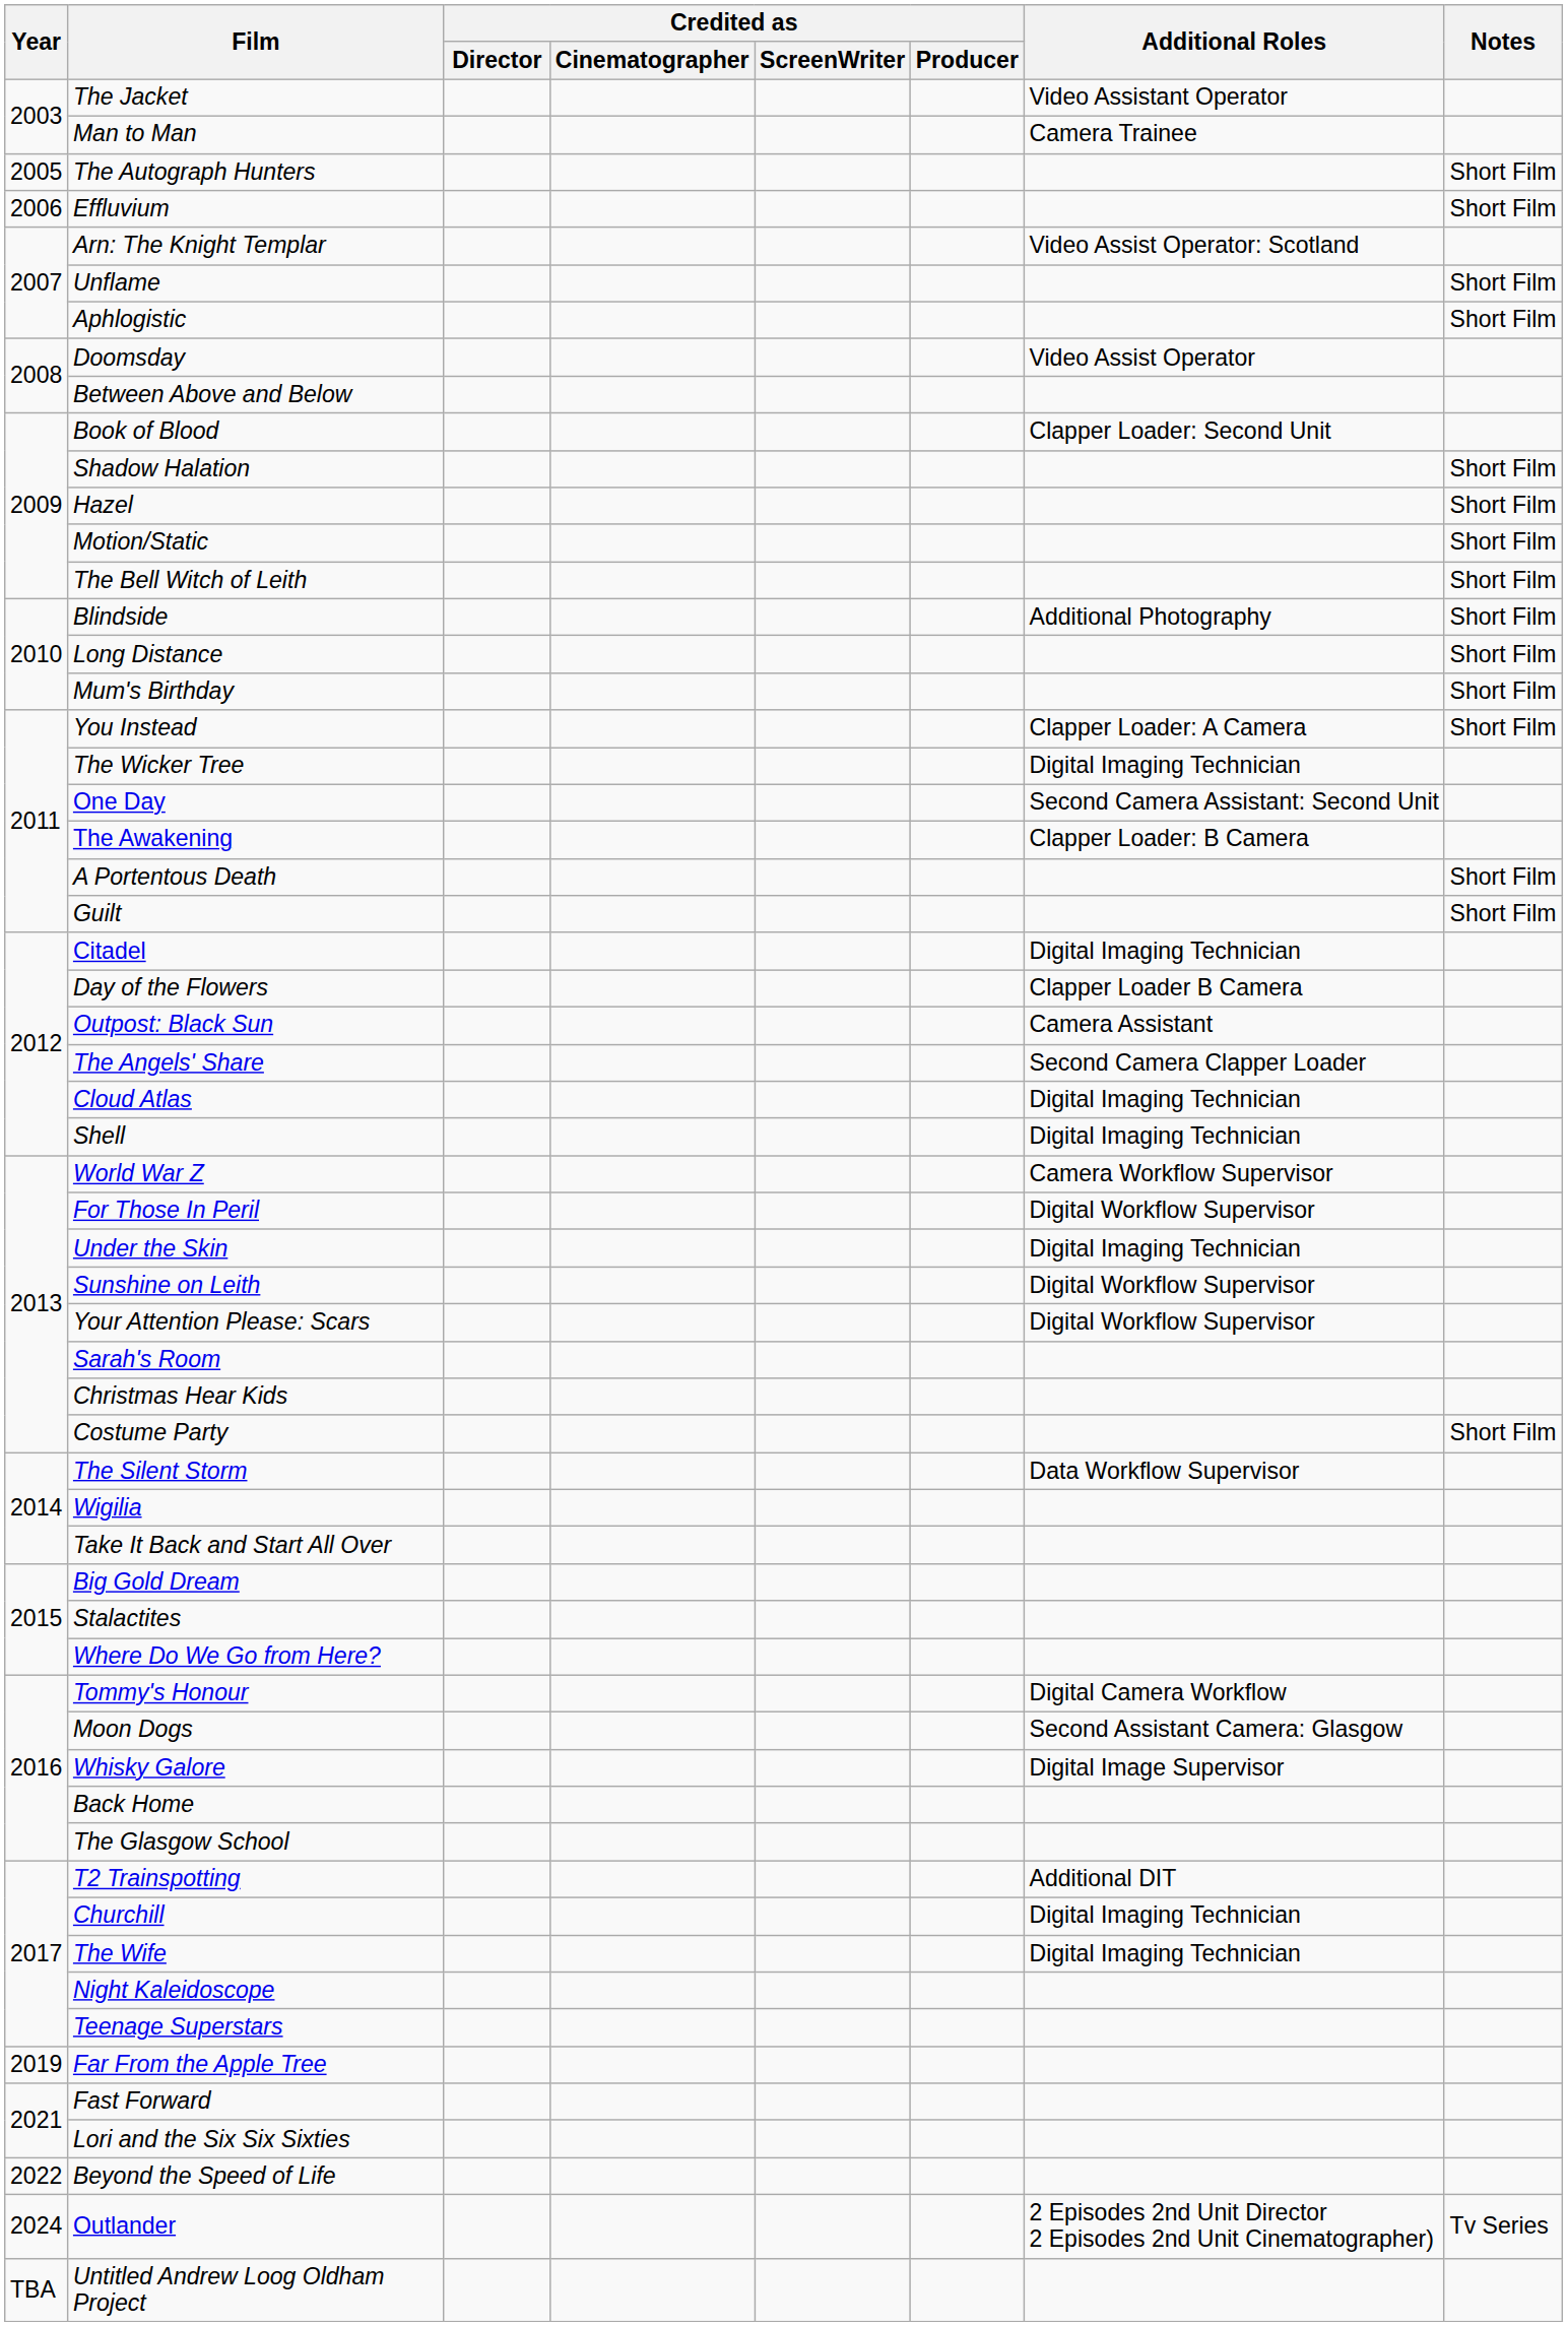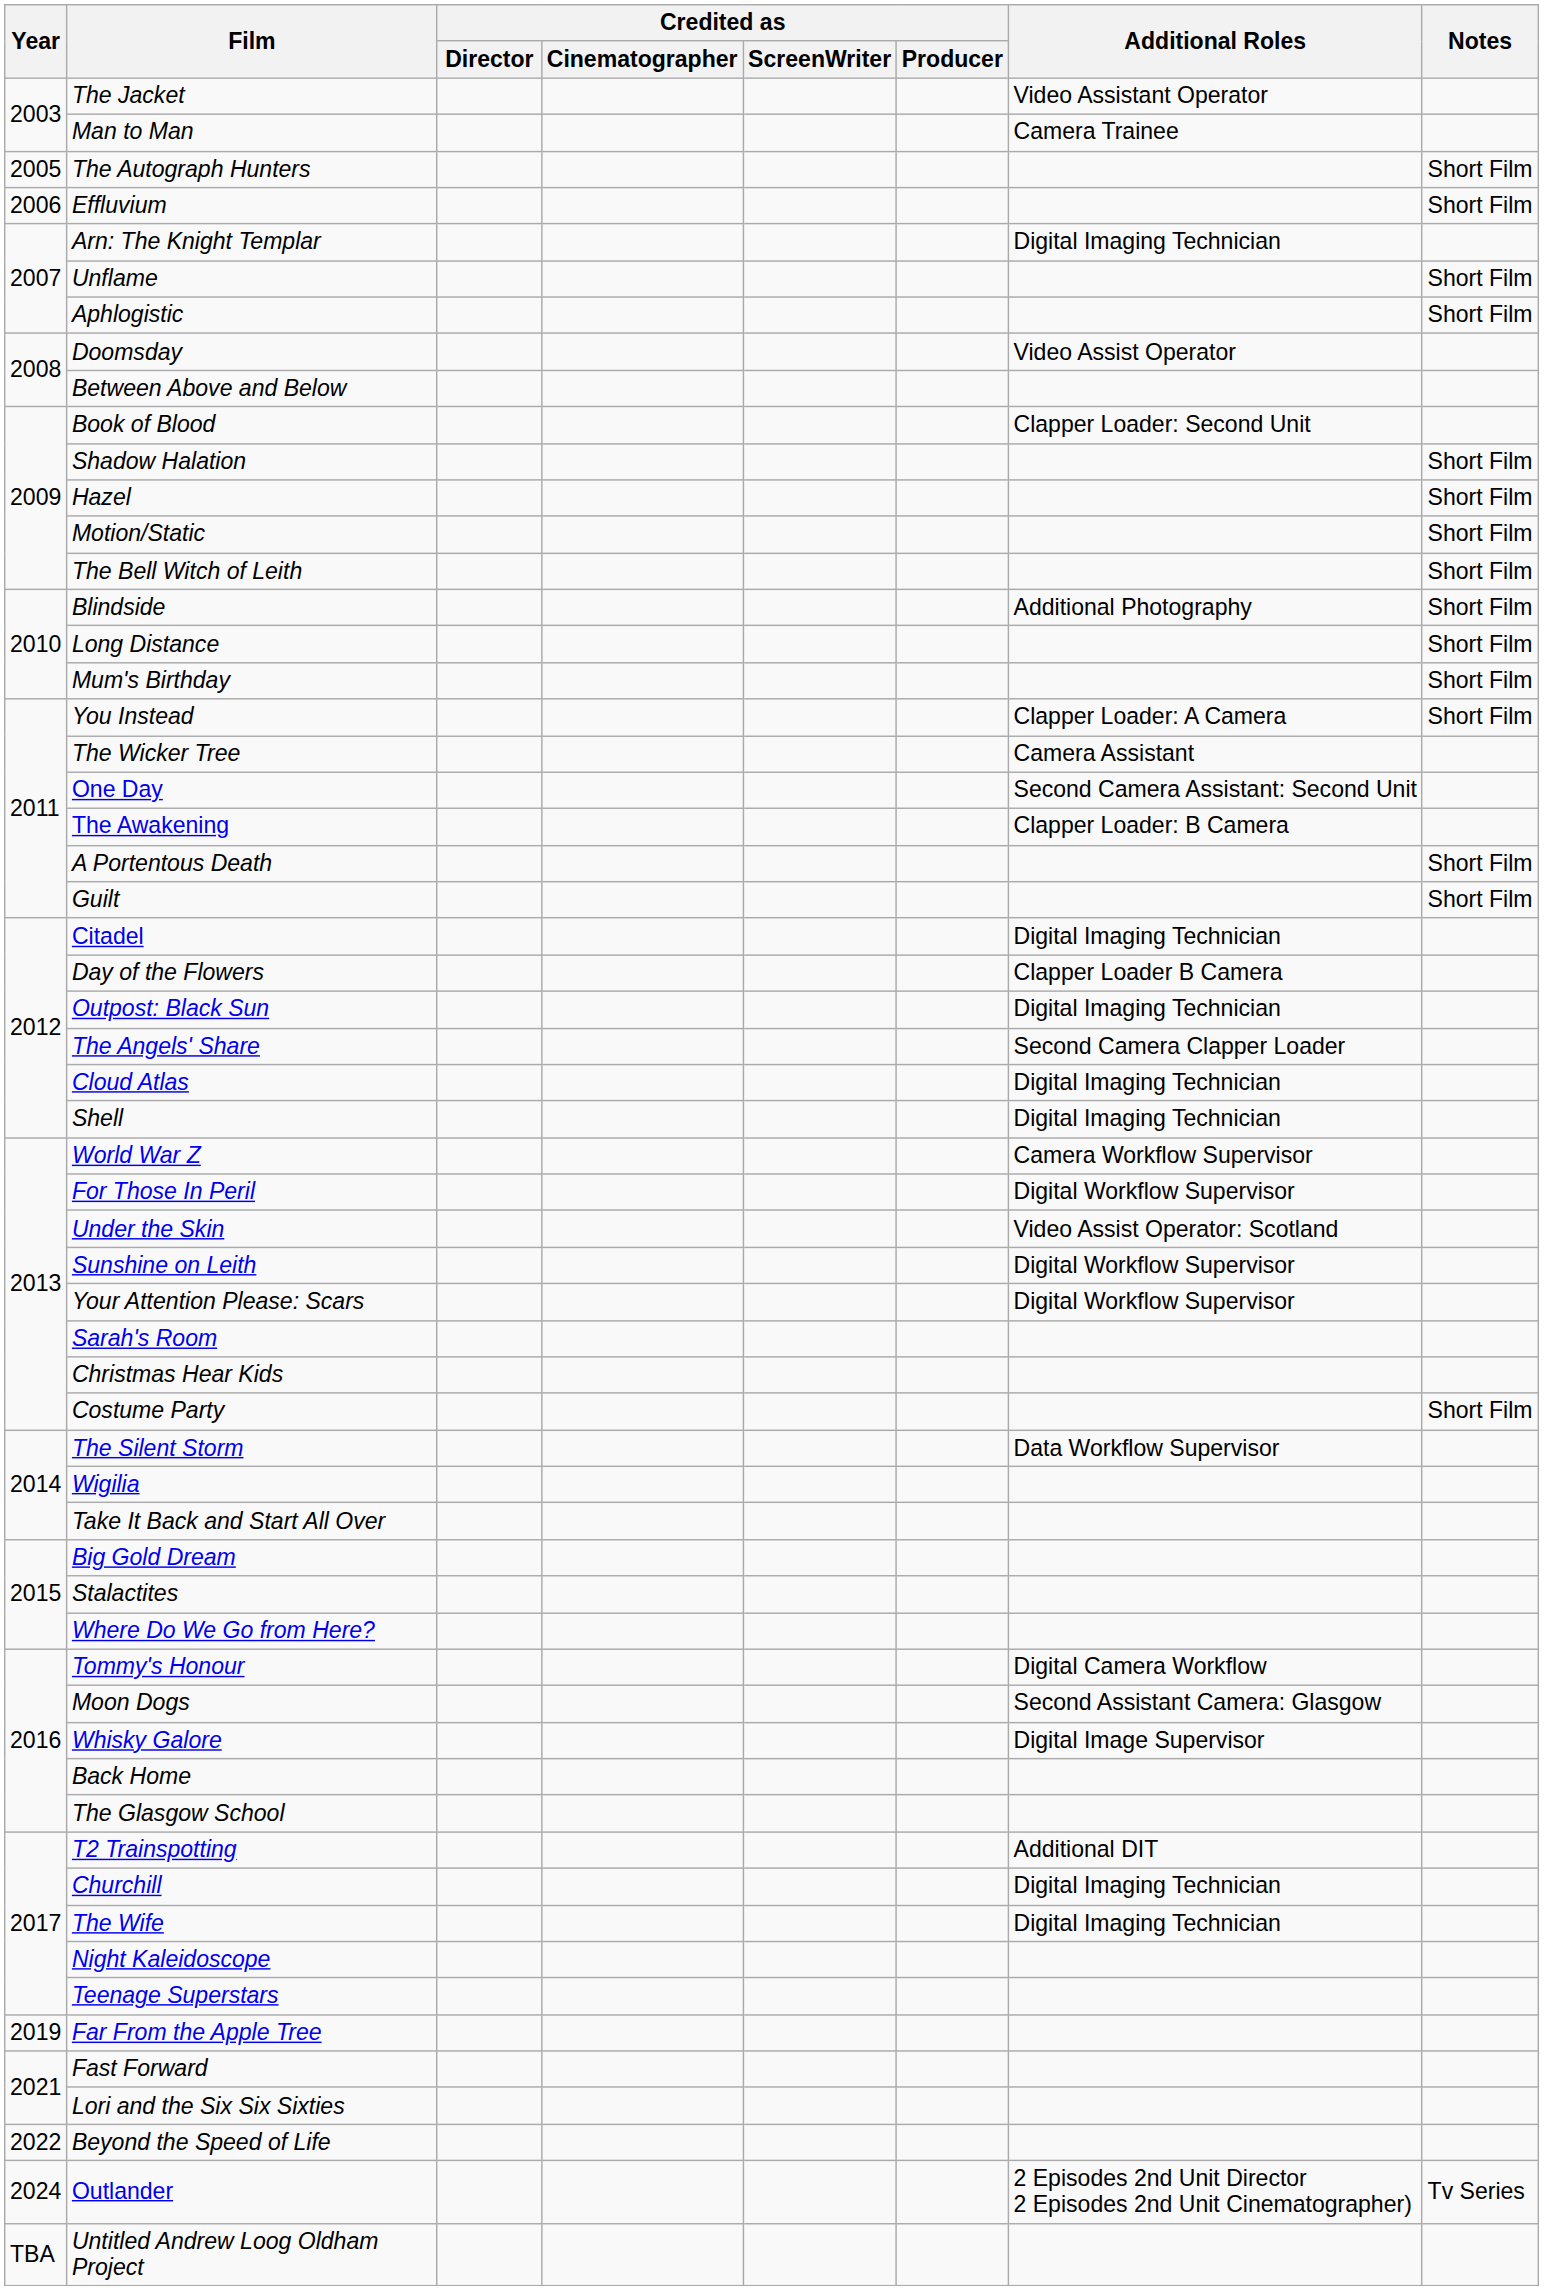 <table class="wikitable sortable" style="margin-right: 0;">
 <tr>
 <th rowspan="2" style="width:33px;">Year</th>
 <th rowspan="2" style="width:250px;">Film</th>
 <th colspan="4">Credited as</th>
 <th rowspan="2">Additional Roles</th>
 <th rowspan="2">Notes</th>
 </tr>
 <tr>
 <th style="width:65px;">Director</th>
 <th style="width:65px;">Cinematographer</th>
 <th style="width:65px;">ScreenWriter</th>
 <th style="width:65px;">Producer</th>
 </tr>
 <tr>
 <td rowspan="2">2003</td>
 <td style="text-align:left"><em>The Jacket</em></td>
 <td></td>
 <td></td>
 <td></td>
 <td></td>
 <td>Video Assistant Operator</td>
 <td></td>
 </tr>
 <tr>
 <td style="text-align:left"><em>Man to Man</em></td>
 <td></td>
 <td></td>
 <td></td>
 <td></td>
 <td>Camera Trainee</td>
 <td></td>
 </tr>
 <tr>
 <td rowspan="1">2005</td>
 <td style="text-align:left"><em>The Autograph Hunters</em></td>
 <td></td>
 <td></td>
 <td></td>
 <td></td>
 <td></td>
 <td>Short Film</td>
 </tr>
 <tr>
 <td rowspan="1">2006</td>
 <td style="text-align:left"><em>Effluvium</em></td>
 <td></td>
 <td></td>
 <td></td>
 <td></td>
 <td></td>
 <td>Short Film</td>
 </tr>
 <tr>
 <td rowspan="3">2007</td>
 <td style="text-align:left"><em>Arn: The Knight Templar</em></td>
 <td></td>
 <td></td>
 <td></td>
 <td></td>
-<td>Video Assist Operator: Scotland</td>
+<td>Digital Imaging Technician</td>
 <td></td>
 </tr>
 <tr>
 <td style="text-align:left"><em>Unflame</em></td>
 <td></td>
 <td></td>
 <td></td>
 <td></td>
 <td></td>
 <td>Short Film</td>
 </tr>
 <tr>
 <td style="text-align:left"><em>Aphlogistic</em></td>
 <td></td>
 <td></td>
 <td></td>
 <td></td>
 <td></td>
 <td>Short Film</td>
 </tr>
 <tr>
 <td rowspan="2">2008</td>
 <td style="text-align:left"><em>Doomsday</em></td>
 <td></td>
 <td></td>
 <td></td>
 <td></td>
 <td>Video Assist Operator</td>
 <td></td>
 </tr>
 <tr>
 <td style="text-align:left"><em>Between Above and Below</em></td>
 <td></td>
 <td></td>
 <td></td>
 <td></td>
 <td></td>
 <td></td>
 </tr>
 <tr>
 <td rowspan="5">2009</td>
 <td style="text-align:left"><em>Book of Blood</em></td>
 <td></td>
 <td></td>
 <td></td>
 <td></td>
 <td>Clapper Loader: Second Unit</td>
 <td></td>
 </tr>
 <tr>
 <td style="text-align:left"><em>Shadow Halation</em></td>
 <td></td>
 <td></td>
 <td></td>
 <td></td>
 <td></td>
 <td>Short Film</td>
 </tr>
 <tr>
 <td style="text-align:left"><em>Hazel</em></td>
 <td></td>
 <td></td>
 <td></td>
 <td></td>
 <td></td>
 <td>Short Film</td>
 </tr>
 <tr>
 <td style="text-align:left"><em>Motion/Static</em></td>
 <td></td>
 <td></td>
 <td></td>
 <td></td>
 <td></td>
 <td>Short Film</td>
 </tr>
 <tr>
 <td style="text-align:left"><em>The Bell Witch of Leith</em></td>
 <td></td>
 <td></td>
 <td></td>
 <td></td>
 <td></td>
 <td>Short Film</td>
 </tr>
 <tr>
 <td rowspan="3">2010</td>
 <td style="text-align:left"><em>Blindside</em></td>
 <td></td>
 <td></td>
 <td></td>
 <td></td>
 <td>Additional Photography</td>
 <td>Short Film</td>
 </tr>
 <tr>
 <td style="text-align:left"><em>Long Distance</em></td>
 <td></td>
 <td></td>
 <td></td>
 <td></td>
 <td></td>
 <td>Short Film</td>
 </tr>
 <tr>
 <td style="text-align:left"><em>Mum's Birthday</em></td>
 <td></td>
 <td></td>
 <td></td>
 <td></td>
 <td></td>
 <td>Short Film</td>
 </tr>
 <tr>
 <td rowspan="6">2011</td>
 <td style="text-align:left"><em>You Instead</em></td>
 <td></td>
 <td></td>
 <td></td>
 <td></td>
 <td>Clapper Loader: A Camera</td>
 <td>Short Film</td>
 </tr>
 <tr>
 <td style="text-align:left"><em>The Wicker Tree</em></td>
 <td></td>
 <td></td>
 <td></td>
 <td></td>
-<td>Digital Imaging Technician</td>
+<td>Camera Assistant</td>
 <td></td>
 </tr>
 <tr>
 <td style="text-align:left"><em><a href='#'></em>One Day<em></a></em></td>
 <td></td>
 <td></td>
 <td></td>
 <td></td>
 <td>Second Camera Assistant: Second Unit</td>
 <td></td>
 </tr>
 <tr>
 <td style="text-align:left"><em><a href='#'></em>The Awakening<em></a></em></td>
 <td></td>
 <td></td>
 <td></td>
 <td></td>
 <td>Clapper Loader: B Camera</td>
 <td></td>
 </tr>
 <tr>
 <td style="text-align:left"><em>A Portentous Death</em></td>
 <td></td>
 <td></td>
 <td></td>
 <td></td>
 <td></td>
 <td>Short Film</td>
 </tr>
 <tr>
 <td style="text-align:left"><em>Guilt</em></td>
 <td></td>
 <td></td>
 <td></td>
 <td></td>
 <td></td>
 <td>Short Film</td>
 </tr>
 <tr>
 <td rowspan="6">2012</td>
 <td style="text-align:left"><em><a href='#'></em>Citadel<em></a></em></td>
 <td></td>
 <td></td>
 <td></td>
 <td></td>
 <td>Digital Imaging Technician</td>
 <td></td>
 </tr>
 <tr>
 <td style="text-align:left"><em>Day of the Flowers</em></td>
 <td></td>
 <td></td>
 <td></td>
 <td></td>
 <td>Clapper Loader B Camera</td>
 <td></td>
 </tr>
 <tr>
 <td style="text-align:left"><em><a href='#'>Outpost: Black Sun</a></em></td>
 <td></td>
 <td></td>
 <td></td>
 <td></td>
-<td>Camera Assistant</td>
+<td>Digital Imaging Technician</td>
 <td></td>
 </tr>
 <tr>
 <td style="text-align:left"><em><a href='#'>The Angels' Share</a></em></td>
 <td></td>
 <td></td>
 <td></td>
 <td></td>
 <td>Second Camera Clapper Loader</td>
 <td></td>
 </tr>
 <tr>
 <td style="text-align:left"><em><a href='#'>Cloud Atlas</a></em></td>
 <td></td>
 <td></td>
 <td></td>
 <td></td>
 <td>Digital Imaging Technician</td>
 <td></td>
 </tr>
 <tr>
 <td style="text-align:left"><em>Shell</em></td>
 <td></td>
 <td></td>
 <td></td>
 <td></td>
 <td>Digital Imaging Technician</td>
 <td></td>
 </tr>
 <tr>
 <td rowspan="8">2013</td>
 <td style="text-align:left"><em><a href='#'>World War Z</a></em></td>
 <td></td>
 <td></td>
 <td></td>
 <td></td>
 <td>Camera Workflow Supervisor</td>
 <td></td>
 </tr>
 <tr>
 <td style="text-align:left"><em><a href='#'>For Those In Peril</a></em></td>
 <td></td>
 <td></td>
 <td></td>
 <td></td>
 <td>Digital Workflow Supervisor</td>
 <td></td>
 </tr>
 <tr>
 <td style="text-align:left"><em><a href='#'>Under the Skin</a></em></td>
 <td></td>
 <td></td>
 <td></td>
 <td></td>
-<td>Digital Imaging Technician</td>
+<td>Video Assist Operator: Scotland</td>
 <td></td>
 </tr>
 <tr>
 <td style="text-align:left"><em><a href='#'>Sunshine on Leith</a></em></td>
 <td></td>
 <td></td>
 <td></td>
 <td></td>
 <td>Digital Workflow Supervisor</td>
 <td></td>
 </tr>
 <tr>
 <td style="text-align:left"><em>Your Attention Please: Scars</em></td>
 <td></td>
 <td></td>
 <td></td>
 <td></td>
 <td>Digital Workflow Supervisor</td>
 <td></td>
 </tr>
 <tr>
 <td style="text-align:left"><em><a href='#'>Sarah's Room</a></em></td>
 <td></td>
 <td></td>
 <td></td>
 <td></td>
 <td></td>
 <td></td>
 </tr>
 <tr>
 <td style="text-align:left"><em>Christmas Hear Kids</em></td>
 <td></td>
 <td></td>
 <td></td>
 <td></td>
 <td></td>
 <td></td>
 </tr>
 <tr>
 <td style="text-align:left"><em>Costume Party</em></td>
 <td></td>
 <td></td>
 <td></td>
 <td></td>
 <td></td>
 <td>Short Film</td>
 </tr>
 <tr>
 <td rowspan="3">2014</td>
 <td style="text-align:left"><em><a href='#'>The Silent Storm</a></em></td>
 <td></td>
 <td></td>
 <td></td>
 <td></td>
 <td>Data Workflow Supervisor</td>
 <td></td>
 </tr>
 <tr>
 <td style="text-align:left"><em><a href='#'>Wigilia</a></em></td>
 <td></td>
 <td></td>
 <td></td>
 <td></td>
 <td></td>
 <td></td>
 </tr>
 <tr>
 <td style="text-align:left"><em>Take It Back and Start All Over</em></td>
 <td></td>
 <td></td>
 <td></td>
 <td></td>
 <td></td>
 <td></td>
 </tr>
 <tr>
 <td rowspan="3">2015</td>
 <td style="text-align:left"><em><a href='#'>Big Gold Dream</a></em></td>
 <td></td>
 <td></td>
 <td></td>
 <td></td>
 <td></td>
 <td></td>
 </tr>
 <tr>
 <td style="text-align:left"><em>Stalactites</em></td>
 <td></td>
 <td></td>
 <td></td>
 <td></td>
 <td></td>
 <td></td>
 </tr>
 <tr>
 <td style="text-align:left"><em><a href='#'>Where Do We Go from Here?</a></em></td>
 <td></td>
 <td></td>
 <td></td>
 <td></td>
 <td></td>
 <td></td>
 </tr>
 <tr>
 <td rowspan="5">2016</td>
 <td style="text-align:left"><em><a href='#'>Tommy's Honour</a></em></td>
 <td></td>
 <td></td>
 <td></td>
 <td></td>
 <td>Digital Camera Workflow</td>
 <td></td>
 </tr>
 <tr>
 <td style="text-align:left"><em>Moon Dogs</em></td>
 <td></td>
 <td></td>
 <td></td>
 <td></td>
 <td>Second Assistant Camera: Glasgow</td>
 <td></td>
 </tr>
 <tr>
 <td style="text-align:left"><em><a href='#'>Whisky Galore</a></em></td>
 <td></td>
 <td></td>
 <td></td>
 <td></td>
 <td>Digital Image Supervisor</td>
 <td></td>
 </tr>
 <tr>
 <td style="text-align:left"><em>Back Home</em></td>
 <td></td>
 <td></td>
 <td></td>
 <td></td>
 <td></td>
 <td></td>
 </tr>
 <tr>
 <td style="text-align:left"><em>The Glasgow School</em></td>
 <td></td>
 <td></td>
 <td></td>
 <td></td>
 <td></td>
 <td></td>
 </tr>
 <tr>
 <td rowspan="5">2017</td>
 <td style="text-align:left"><em><a href='#'>T2 Trainspotting</a></em></td>
 <td></td>
 <td></td>
 <td></td>
 <td></td>
 <td>Additional DIT</td>
 <td></td>
 </tr>
 <tr>
 <td style="text-align:left"><em><a href='#'>Churchill</a></em></td>
 <td></td>
 <td></td>
 <td></td>
 <td></td>
 <td>Digital Imaging Technician</td>
 <td></td>
 </tr>
 <tr>
 <td style="text-align:left"><em><a href='#'>The Wife</a></em></td>
 <td></td>
 <td></td>
 <td></td>
 <td></td>
 <td>Digital Imaging Technician</td>
 <td></td>
 </tr>
 <tr>
 <td style="text-align:left"><em><a href='#'>Night Kaleidoscope</a></em></td>
 <td></td>
 <td></td>
 <td></td>
 <td></td>
 <td></td>
 <td></td>
 </tr>
 <tr>
 <td style="text-align:left"><em><a href='#'>Teenage Superstars</a></em></td>
 <td></td>
 <td></td>
 <td></td>
 <td></td>
 <td></td>
 <td></td>
 </tr>
 <tr>
 <td rowspan="1">2019</td>
 <td style="text-align:left"><em><a href='#'>Far From the Apple Tree</a></em></td>
 <td></td>
 <td></td>
 <td></td>
 <td></td>
 <td></td>
 <td></td>
 </tr>
 <tr>
 <td rowspan="2">2021</td>
 <td style="text-align:left"><em>Fast Forward</em></td>
 <td></td>
 <td></td>
 <td></td>
 <td></td>
 <td></td>
 <td></td>
 </tr>
 <tr>
 <td style="text-align:left"><em>Lori and the Six Six Sixties</em></td>
 <td></td>
 <td></td>
 <td></td>
 <td></td>
 <td></td>
 <td></td>
 </tr>
 <tr>
 <td rowspan="1">2022</td>
 <td style="text-align:left"><em>Beyond the Speed of Life</em></td>
 <td></td>
 <td></td>
 <td></td>
 <td></td>
 <td></td>
 <td></td>
 </tr>
 <tr>
 <td rowspan="1">2024</td>
 <td style="text-align:left"><em><a href='#'></em>Outlander<em></a></em></td>
 <td></td>
 <td></td>
 <td></td>
 <td></td>
 <td>2 Episodes 2nd Unit Director<br>2 Episodes 2nd Unit Cinematographer)</td>
 <td>Tv Series</td>
 </tr>
 <tr>
 <td rowspan="1">TBA</td>
 <td style="text-align:left"><em>Untitled Andrew Loog Oldham Project</em></td>
 <td></td>
 <td></td>
 <td></td>
 <td></td>
 <td></td>
 <td></td>
 </tr>
 <tr>
 </tr>
 </table>
